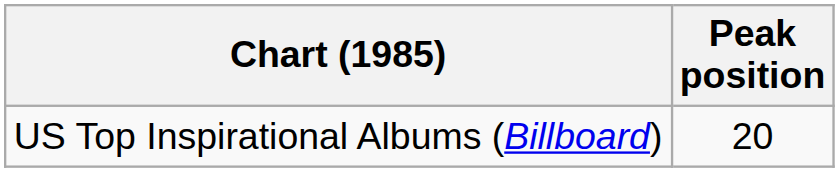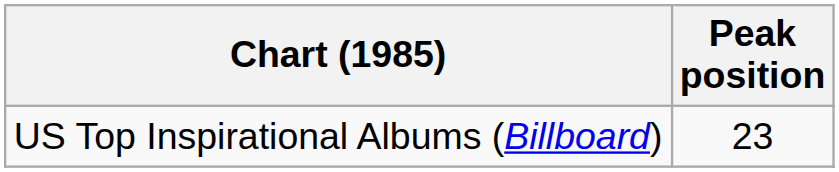 <table class="wikitable">
 <tr>
 <th>Chart (1985)</th>
 <th>Peak<br>position</th>
 </tr>
 <tr>
 <td>US Top Inspirational Albums (<em><a href='#'>Billboard</a></em>)</td>
-<td style="text-align:center;">20</td>
+<td style="text-align:center;">23</td>
 </tr>
 </table>
